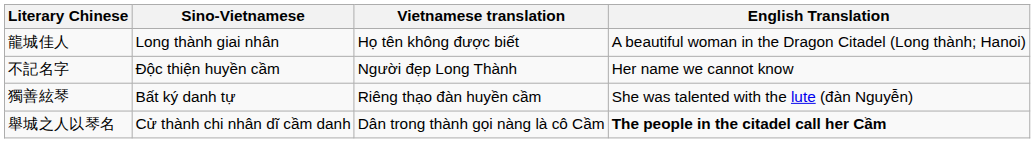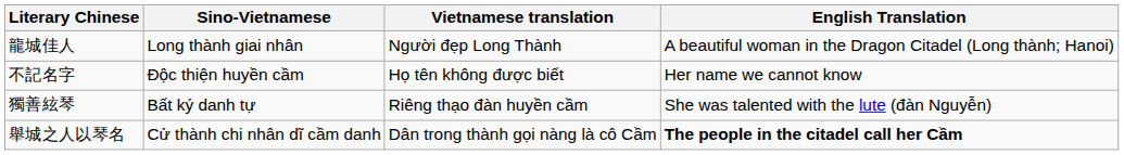 <table class="wikitable">
 <tr>
 <th>Literary Chinese</th>
 <th>Sino-Vietnamese</th>
 <th>Vietnamese translation</th>
 <th>English Translation</th>
 </tr>
 <tr>
 <td>龍城佳人</td>
 <td>Long thành giai nhân</td>
-<td>Họ tên không được biết</td>
+<td>Người đẹp Long Thành</td>
 <td>A beautiful woman in the Dragon Citadel (Long thành; Hanoi)</td>
 </tr>
 <tr>
 <td>不記名字</td>
 <td>Ðộc thiện huyền cầm</td>
-<td>Người đẹp Long Thành</td>
+<td>Họ tên không được biết</td>
 <td>Her name we cannot know</td>
 </tr>
 <tr>
 <td>獨善絃琴</td>
 <td>Bất ký danh tự</td>
 <td>Riêng thạo đàn huyền cầm</td>
 <td>She was talented with the <a href='#'>lute</a> (đàn Nguyễn)</td>
 </tr>
 <tr>
 <td>舉城之人以琴名</td>
 <td>Cử thành chi nhân dĩ cầm danh</td>
 <td>Dân trong thành gọi nàng là cô Cầm</td>
 <td><strong>The people in the citadel call her Cầm</strong></td>
 </tr>
 </table>
